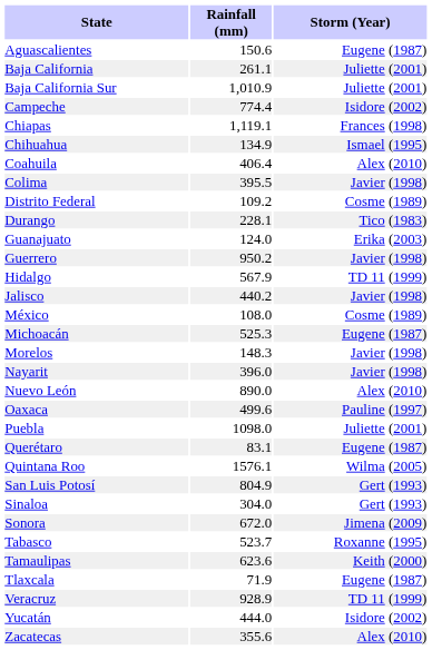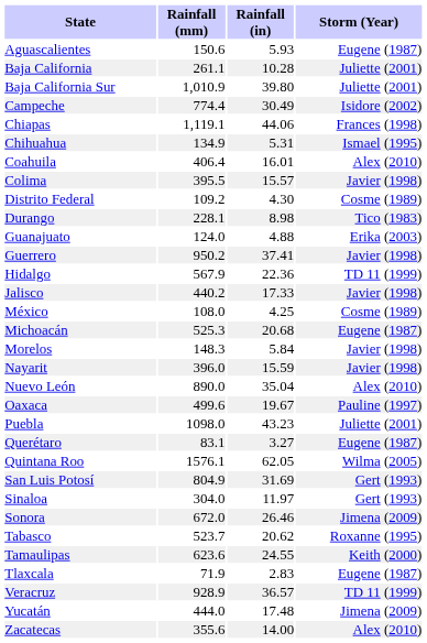 <table class="toc sortable" cellpadding=0 cellspacing=2 width=450px style="float:center; margin: 0.5em 0.5em 0.5em 1em; padding: 0.5e text-align:left;clear:all; margin-left:3px; font-size:95%">
 <tr>
 <td style="background:#ccccff;" align=center><strong>State</strong></td>
 <td style="background:#ccccff;" align=center><strong>Rainfall<br>(mm)</strong></td>
+<td style="background:#ccccff;" align=center><strong>Rainfall<br>(in)</strong></td>
 <td style="background:#ccccff;" align=center><strong>Storm (Year)</strong></td>
 </tr>
 <tr>
 <td><a href='#'>Aguascalientes</a></td>
 <td align="right">150.6</td>
+<td align="right">5.93</td>
 <td align="right"><a href='#'>Eugene</a> (<a href='#'>1987</a>)</td>
 </tr>
 <tr bgcolor="#f0f0f0">
 <td><a href='#'>Baja California</a></td>
 <td align="right">261.1</td>
+<td align="right">10.28</td>
 <td align="right"><a href='#'>Juliette</a> (<a href='#'>2001</a>)</td>
 </tr>
 <tr>
 <td><a href='#'>Baja California Sur</a></td>
 <td align="right">1,010.9</td>
+<td align="right">39.80</td>
 <td align="right"><a href='#'>Juliette</a> (<a href='#'>2001</a>)</td>
 </tr>
 <tr bgcolor="#f0f0f0">
 <td><a href='#'>Campeche</a></td>
 <td align="right">774.4</td>
+<td align="right">30.49</td>
 <td align="right"><a href='#'>Isidore</a> (<a href='#'>2002</a>)</td>
 </tr>
 <tr>
 <td><a href='#'>Chiapas</a></td>
 <td align="right">1,119.1</td>
+<td align="right">44.06</td>
 <td align="right"><a href='#'>Frances</a> (<a href='#'>1998</a>)</td>
 </tr>
 <tr bgcolor="#f0f0f0">
 <td><a href='#'>Chihuahua</a></td>
 <td align="right">134.9</td>
+<td align="right">5.31</td>
 <td align="right"><a href='#'>Ismael</a> (<a href='#'>1995</a>)</td>
 </tr>
 <tr>
 <td><a href='#'>Coahuila</a></td>
 <td align="right">406.4</td>
+<td align="right">16.01</td>
 <td align="right"><a href='#'>Alex</a> (<a href='#'>2010</a>)</td>
 </tr>
 <tr bgcolor="#f0f0f0">
 <td><a href='#'>Colima</a></td>
 <td align="right">395.5</td>
+<td align="right">15.57</td>
 <td align="right"><a href='#'>Javier</a> (<a href='#'>1998</a>)</td>
 </tr>
 <tr>
 <td><a href='#'>Distrito Federal</a></td>
 <td align="right">109.2</td>
+<td align="right">4.30</td>
 <td align="right"><a href='#'>Cosme</a> (<a href='#'>1989</a>)</td>
 </tr>
 <tr bgcolor="#f0f0f0">
 <td><a href='#'>Durango</a></td>
 <td align="right">228.1</td>
+<td align="right">8.98</td>
 <td align="right"><a href='#'>Tico</a> (<a href='#'>1983</a>)</td>
 </tr>
 <tr>
 <td><a href='#'>Guanajuato</a></td>
 <td align="right">124.0</td>
+<td align="right">4.88</td>
 <td align="right"><a href='#'>Erika</a> (<a href='#'>2003</a>)</td>
 </tr>
 <tr bgcolor="#f0f0f0">
 <td><a href='#'>Guerrero</a></td>
 <td align="right">950.2</td>
+<td align="right">37.41</td>
 <td align="right"><a href='#'>Javier</a> (<a href='#'>1998</a>)</td>
 </tr>
 <tr>
 <td><a href='#'>Hidalgo</a></td>
 <td align="right">567.9</td>
+<td align="right">22.36</td>
 <td align="right"><a href='#'>TD 11</a> (<a href='#'>1999</a>)</td>
 </tr>
 <tr bgcolor="#f0f0f0">
 <td><a href='#'>Jalisco</a></td>
 <td align="right">440.2</td>
+<td align="right">17.33</td>
 <td align="right"><a href='#'>Javier</a> (<a href='#'>1998</a>)</td>
 </tr>
 <tr>
 <td><a href='#'>México</a></td>
 <td align="right">108.0</td>
+<td align="right">4.25</td>
 <td align="right"><a href='#'>Cosme</a> (<a href='#'>1989</a>)</td>
 </tr>
 <tr bgcolor="#f0f0f0">
 <td><a href='#'>Michoacán</a></td>
 <td align="right">525.3</td>
+<td align="right">20.68</td>
 <td align="right"><a href='#'>Eugene</a> (<a href='#'>1987</a>)</td>
 </tr>
 <tr>
 <td><a href='#'>Morelos</a></td>
 <td align="right">148.3</td>
+<td align="right">5.84</td>
 <td align="right"><a href='#'>Javier</a> (<a href='#'>1998</a>)</td>
 </tr>
 <tr bgcolor="#f0f0f0">
 <td><a href='#'>Nayarit</a></td>
 <td align="right">396.0</td>
+<td align="right">15.59</td>
 <td align="right"><a href='#'>Javier</a> (<a href='#'>1998</a>)</td>
 </tr>
 <tr>
 <td><a href='#'>Nuevo León</a></td>
 <td align="right">890.0</td>
+<td align="right">35.04</td>
 <td align="right"><a href='#'>Alex</a> (<a href='#'>2010</a>)</td>
 </tr>
 <tr bgcolor="#f0f0f0">
 <td><a href='#'>Oaxaca</a></td>
 <td align="right">499.6</td>
+<td align="right">19.67</td>
 <td align="right"><a href='#'>Pauline</a> (<a href='#'>1997</a>)</td>
 </tr>
 <tr>
 <td><a href='#'>Puebla</a></td>
 <td align="right">1098.0</td>
+<td align="right">43.23</td>
 <td align="right"><a href='#'>Juliette</a> (<a href='#'>2001</a>)</td>
 </tr>
 <tr bgcolor="#f0f0f0">
 <td><a href='#'>Querétaro</a></td>
 <td align="right">83.1</td>
+<td align="right">3.27</td>
 <td align="right"><a href='#'>Eugene</a> (<a href='#'>1987</a>)</td>
 </tr>
 <tr>
 <td><a href='#'>Quintana Roo</a></td>
 <td align="right">1576.1</td>
+<td align="right">62.05</td>
 <td align="right"><a href='#'>Wilma</a> (<a href='#'>2005</a>)</td>
 </tr>
 <tr bgcolor="#f0f0f0">
 <td><a href='#'>San Luis Potosí</a></td>
 <td align="right">804.9</td>
+<td align="right">31.69</td>
 <td align="right"><a href='#'>Gert</a> (<a href='#'>1993</a>)</td>
 </tr>
 <tr>
 <td><a href='#'>Sinaloa</a></td>
 <td align="right">304.0</td>
+<td align="right">11.97</td>
 <td align="right"><a href='#'>Gert</a> (<a href='#'>1993</a>)</td>
 </tr>
 <tr bgcolor="#f0f0f0">
 <td><a href='#'>Sonora</a></td>
 <td align="right">672.0</td>
+<td align="right">26.46</td>
 <td align="right"><a href='#'>Jimena</a> (<a href='#'>2009</a>)</td>
 </tr>
 <tr>
 <td><a href='#'>Tabasco</a></td>
 <td align="right">523.7</td>
+<td align="right">20.62</td>
 <td align="right"><a href='#'>Roxanne</a> (<a href='#'>1995</a>)</td>
 </tr>
 <tr bgcolor="#f0f0f0">
 <td><a href='#'>Tamaulipas</a></td>
 <td align="right">623.6</td>
+<td align="right">24.55</td>
 <td align="right"><a href='#'>Keith</a> (<a href='#'>2000</a>)</td>
 </tr>
 <tr>
 <td><a href='#'>Tlaxcala</a></td>
 <td align="right">71.9</td>
+<td align="right">2.83</td>
 <td align="right"><a href='#'>Eugene</a> (<a href='#'>1987</a>)</td>
 </tr>
 <tr bgcolor="#f0f0f0">
 <td><a href='#'>Veracruz</a></td>
 <td align="right">928.9</td>
+<td align="right">36.57</td>
 <td align="right"><a href='#'>TD 11</a> (<a href='#'>1999</a>)</td>
 </tr>
 <tr>
 <td><a href='#'>Yucatán</a></td>
 <td align="right">444.0</td>
-<td align="right"><a href='#'>Isidore</a> (<a href='#'>2002</a>)</td>
+<td align="right">17.48</td>
+<td align="right"><a href='#'>Jimena</a> (<a href='#'>2009</a>)</td>
 </tr>
 <tr bgcolor="#f0f0f0">
 <td><a href='#'>Zacatecas</a></td>
 <td align="right">355.6</td>
+<td align="right">14.00</td>
 <td align="right"><a href='#'>Alex</a> (<a href='#'>2010</a>)</td>
 </tr>
 </table>
